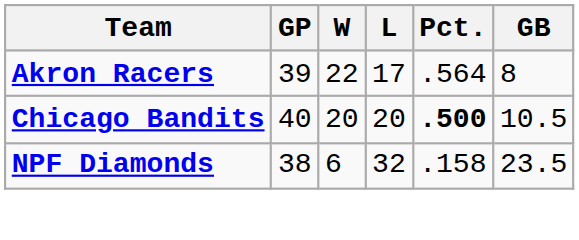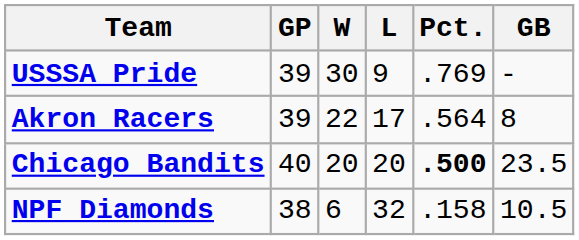 <table class="wikitable">
 <tr>
 <th>Team</th>
 <th>GP</th>
 <th>W</th>
 <th>L</th>
 <th>Pct.</th>
 <th>GB</th>
+</tr>
+<tr>
+<td><strong><a href='#'>USSSA Pride</a></strong></td>
+<td>39</td>
+<td>30</td>
+<td>9</td>
+<td>.769</td>
+<td>-</td>
 </tr>
 <tr>
 <td><strong><a href='#'>Akron Racers</a></strong></td>
 <td>39</td>
 <td>22</td>
 <td>17</td>
 <td>.564</td>
 <td>8</td>
 </tr>
 <tr>
 <td><strong><a href='#'>Chicago Bandits</a></strong></td>
 <td>40</td>
 <td>20</td>
 <td>20</td>
 <td><strong>.500</strong></td>
-<td>10.5</td>
+<td>23.5</td>
 </tr>
 <tr>
 <td><strong><a href='#'>NPF Diamonds</a></strong></td>
 <td>38</td>
 <td>6</td>
 <td>32</td>
 <td>.158</td>
-<td>23.5</td>
+<td>10.5</td>
 </tr>
 </table>
